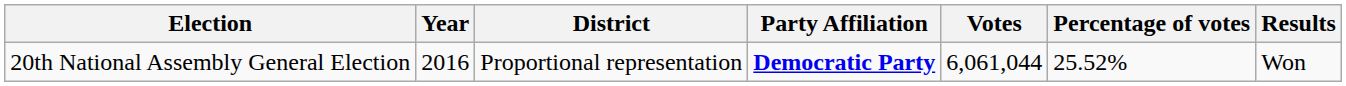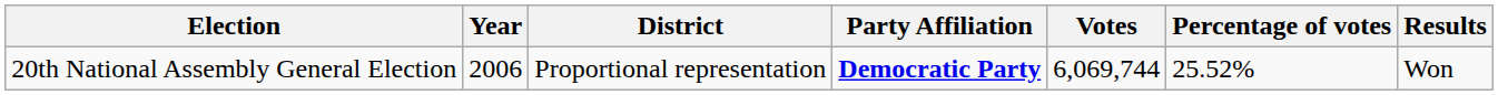 <table class="wikitable">
 <tr>
 <th>Election</th>
 <th>Year</th>
 <th>District</th>
 <th>Party Affiliation</th>
 <th>Votes</th>
 <th>Percentage of votes</th>
 <th>Results</th>
 </tr>
 <tr>
 <td>20th National Assembly General Election</td>
-<td>2016</td>
+<td>2006</td>
 <td>Proportional representation</td>
 <td><strong><a href='#'>Democratic Party</a></strong></td>
-<td>6,061,044</td>
+<td>6,069,744</td>
 <td>25.52%</td>
 <td>Won</td>
 </tr>
 </table>
